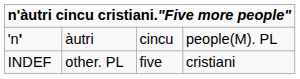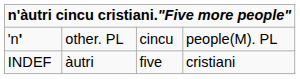 <table class="wikitable">
 <tr>
 <td colspan="6" style="text-align: center;"><strong>n'àutri cincu cristiani.<strong><em>"Five more people"<em></td>
 </tr>
 <tr>
 <td></strong>'n<strong>'</td>
-<td>àutri</td>
+<td>other. PL</td>
 <td>cincu</td>
 <td>people(M). PL</td>
 </tr>
 <tr>
 <td>INDEF</td>
-<td>other. PL</td>
+<td>àutri</td>
 <td>five</td>
 <td>cristiani</td>
 </tr>
 </table>
